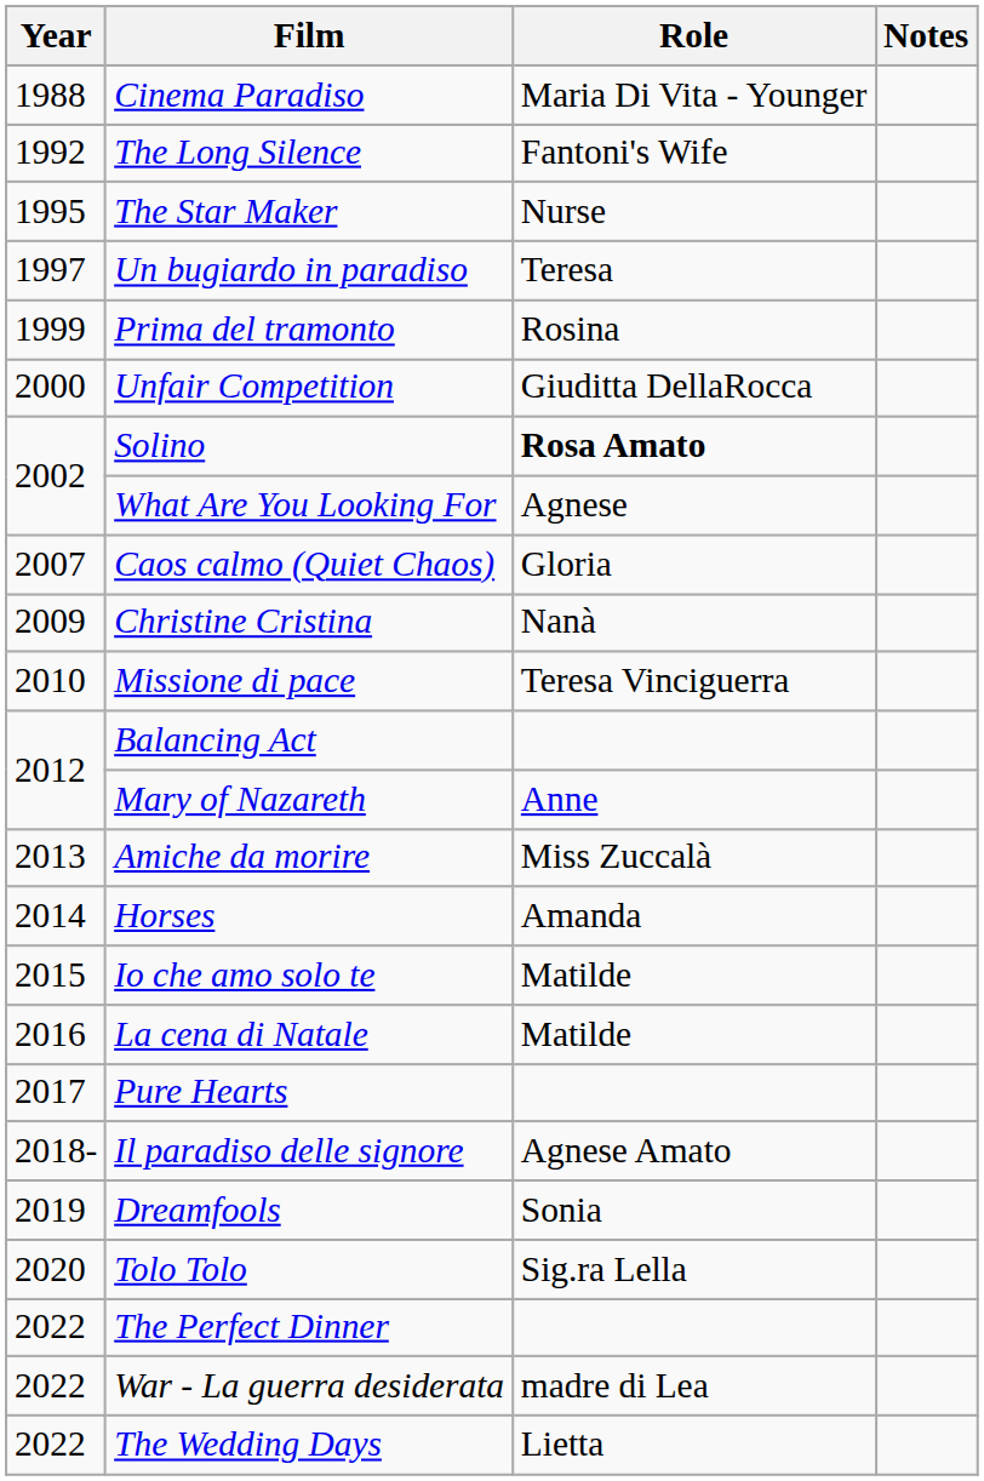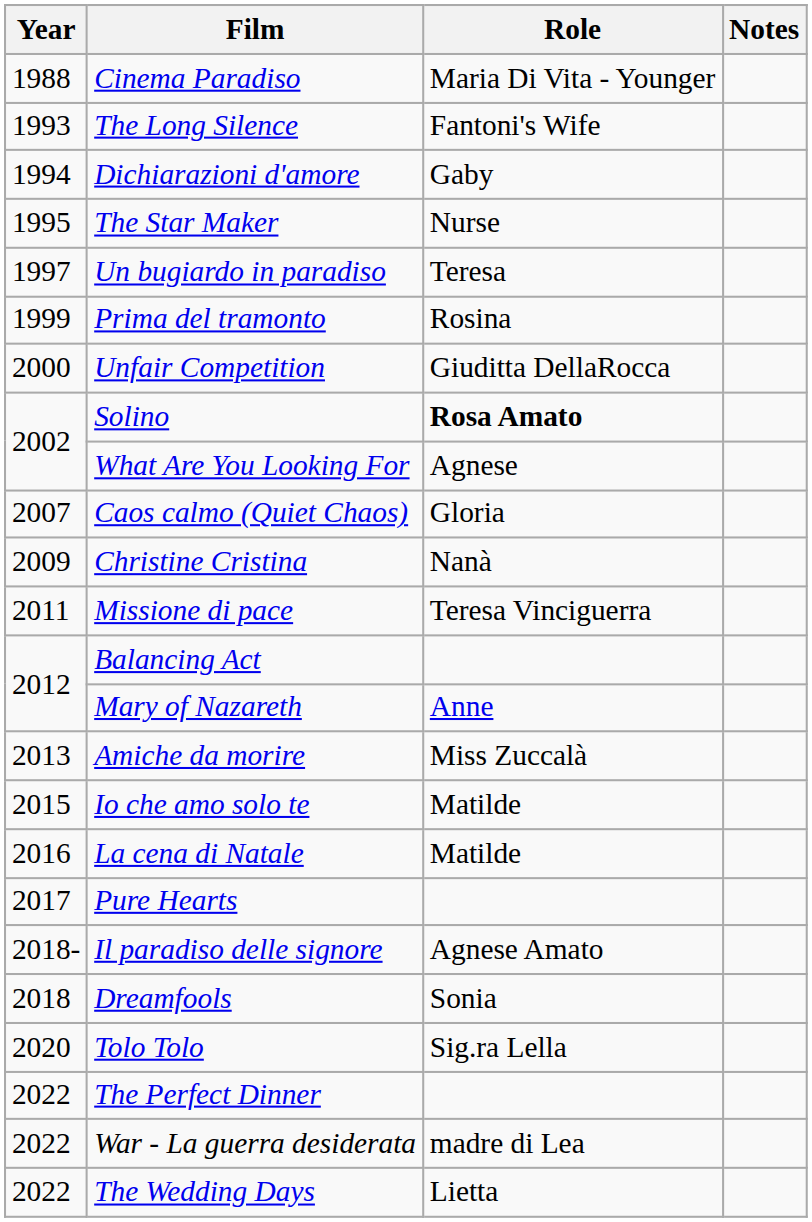 <table class="wikitable" style="font-size: 90%;">
 <tr>
 <th>Year</th>
 <th>Film</th>
 <th>Role</th>
 <th>Notes</th>
 </tr>
 <tr>
 <td>1988</td>
 <td><em><a href='#'>Cinema Paradiso</a></em></td>
 <td>Maria Di Vita - Younger</td>
 <td></td>
 </tr>
 <tr>
-<td>1992</td>
+<td>1993</td>
 <td><em><a href='#'>The Long Silence</a></em></td>
 <td>Fantoni's Wife</td>
+<td></td>
+</tr>
+<tr>
+<td>1994</td>
+<td><em><a href='#'>Dichiarazioni d'amore</a></em></td>
+<td>Gaby</td>
 <td></td>
 </tr>
 <tr>
 <td>1995</td>
 <td><em><a href='#'>The Star Maker</a></em></td>
 <td>Nurse</td>
 <td></td>
 </tr>
 <tr>
 <td>1997</td>
 <td><em><a href='#'>Un bugiardo in paradiso</a></em></td>
 <td>Teresa</td>
 <td></td>
 </tr>
 <tr>
 <td>1999</td>
 <td><em><a href='#'>Prima del tramonto</a></em></td>
 <td>Rosina</td>
 <td></td>
 </tr>
 <tr>
 <td>2000</td>
 <td><em><a href='#'>Unfair Competition</a></em></td>
 <td>Giuditta DellaRocca</td>
 <td></td>
 </tr>
 <tr>
 <td rowspan="2">2002</td>
 <td><em><a href='#'>Solino</a></em></td>
 <td><strong>Rosa Amato</strong></td>
 <td></td>
 </tr>
 <tr>
 <td><em><a href='#'>What Are You Looking For</a></em></td>
 <td>Agnese</td>
 <td></td>
 </tr>
 <tr>
 <td>2007</td>
 <td><em><a href='#'>Caos calmo (Quiet Chaos)</a></em></td>
 <td>Gloria</td>
 <td></td>
 </tr>
 <tr>
 <td>2009</td>
 <td><em><a href='#'>Christine Cristina</a></em></td>
 <td>Nanà</td>
 <td></td>
 </tr>
 <tr>
-<td>2010</td>
+<td>2011</td>
 <td><em><a href='#'>Missione di pace</a></em></td>
 <td>Teresa Vinciguerra</td>
 <td></td>
 </tr>
 <tr>
 <td rowspan="2">2012</td>
 <td><em><a href='#'>Balancing Act</a></em></td>
 <td></td>
 <td></td>
 </tr>
 <tr>
 <td><em><a href='#'>Mary of Nazareth</a></em></td>
 <td><a href='#'>Anne</a></td>
 <td></td>
 </tr>
 <tr>
 <td>2013</td>
 <td><em><a href='#'>Amiche da morire</a></em></td>
 <td>Miss Zuccalà</td>
-<td></td>
-</tr>
-<tr>
-<td>2014</td>
-<td><em><a href='#'>Horses</a></em></td>
-<td>Amanda</td>
 <td></td>
 </tr>
 <tr>
 <td>2015</td>
 <td><em><a href='#'>Io che amo solo te</a></em></td>
 <td>Matilde</td>
 <td></td>
 </tr>
 <tr>
 <td>2016</td>
 <td><em><a href='#'>La cena di Natale</a></em></td>
 <td>Matilde</td>
 <td></td>
 </tr>
 <tr>
 <td>2017</td>
 <td><em><a href='#'>Pure Hearts</a></em></td>
 <td></td>
 <td></td>
 </tr>
 <tr>
 <td>2018-</td>
 <td><em><a href='#'>Il paradiso delle signore</a></em></td>
 <td>Agnese Amato</td>
 <td></td>
 </tr>
 <tr>
-<td>2019</td>
+<td>2018</td>
 <td><em><a href='#'>Dreamfools</a></em></td>
 <td>Sonia</td>
 <td></td>
 </tr>
 <tr>
 <td>2020</td>
 <td><em><a href='#'>Tolo Tolo</a></em></td>
 <td>Sig.ra Lella</td>
 <td></td>
 </tr>
 <tr>
 <td>2022</td>
 <td><em><a href='#'>The Perfect Dinner</a></em></td>
 <td></td>
 <td></td>
 </tr>
 <tr>
 <td>2022</td>
 <td><em>War - La guerra desiderata</em></td>
 <td>madre di Lea</td>
 <td></td>
 </tr>
 <tr>
 <td>2022</td>
 <td><em><a href='#'>The Wedding Days</a></em></td>
 <td>Lietta</td>
 <td></td>
 </tr>
 </table>
